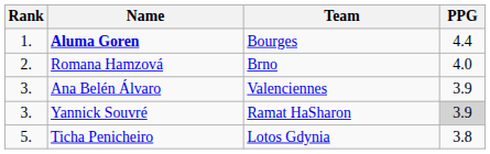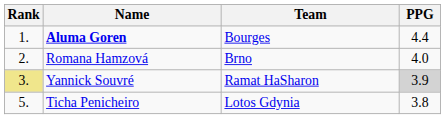 <table class="wikitable" style="text-align: center;">
 <tr>
 <th>Rank</th>
 <th width=200>Name</th>
 <th width=200>Team</th>
 <th width=40>PPG</th>
 </tr>
 <tr>
 <td>1.</td>
 <td align="left"> <strong><a href='#'>Aluma Goren</a></strong></td>
 <td align="left"> <a href='#'>Bourges</a></td>
 <td>4.4</td>
 </tr>
 <tr>
 <td>2.</td>
 <td align="left"> <a href='#'>Romana Hamzová</a></td>
 <td align="left"> <a href='#'>Brno</a></td>
 <td>4.0</td>
 </tr>
 <tr>
-<td>3.</td>
-<td align="left"> <a href='#'>Ana Belén Álvaro</a></td>
-<td align="left"> <a href='#'>Valenciennes</a></td>
-<td>3.9</td>
-</tr>
-<tr>
-<td>3.</td>
+<td style="background: khaki;">3.</td>
 <td align="left"> <a href='#'>Yannick Souvré</a></td>
 <td align="left"> <a href='#'>Ramat HaSharon</a></td>
 <td style="background: lightgrey;">3.9</td>
 </tr>
 <tr>
 <td>5.</td>
 <td align="left"> <a href='#'>Ticha Penicheiro</a></td>
 <td align="left"> <a href='#'>Lotos Gdynia</a></td>
 <td>3.8</td>
 </tr>
 </table>
